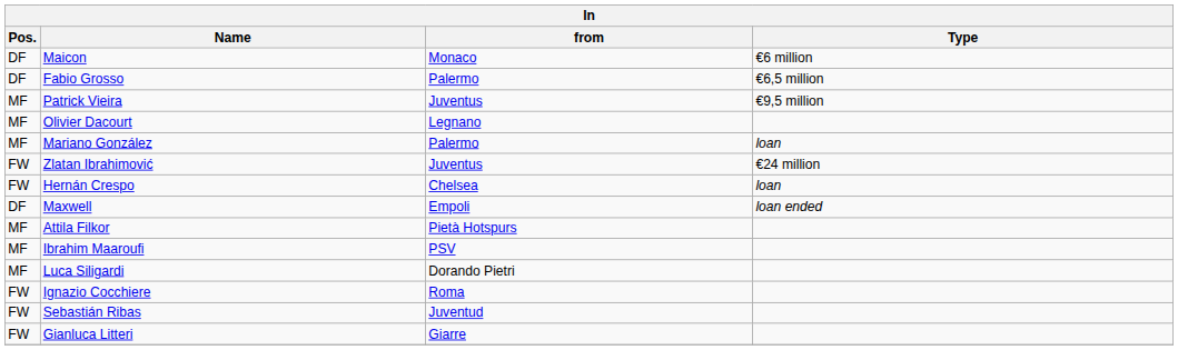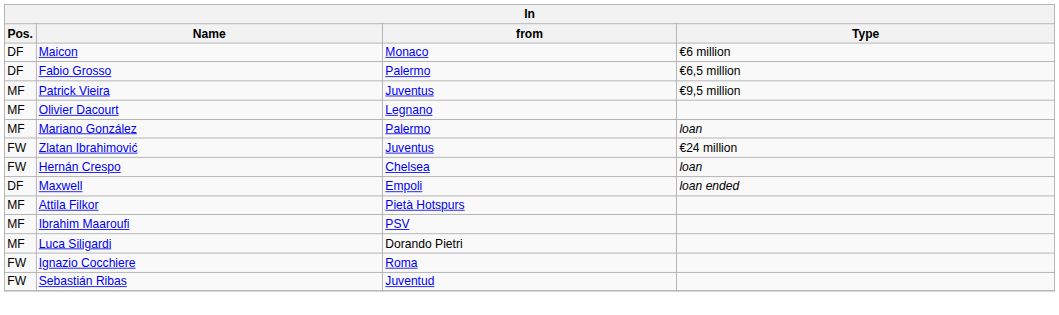 <table class="wikitable" style="font-size:90%;width:99%;">
 <tr>
 <th colspan="4">In</th>
 </tr>
 <tr>
 <th width=3%>Pos.</th>
 <th width=33%>Name</th>
 <th width=28%>from</th>
 <th width=36%>Type</th>
 </tr>
 <tr>
 <td>DF</td>
 <td><a href='#'>Maicon</a></td>
 <td><a href='#'>Monaco</a></td>
 <td>€6 million</td>
 </tr>
 <tr>
 <td>DF</td>
 <td><a href='#'>Fabio Grosso</a></td>
 <td><a href='#'>Palermo</a></td>
 <td>€6,5 million</td>
 </tr>
 <tr>
 <td>MF</td>
 <td><a href='#'>Patrick Vieira</a></td>
 <td><a href='#'>Juventus</a></td>
 <td>€9,5 million</td>
 </tr>
 <tr>
 <td>MF</td>
 <td><a href='#'>Olivier Dacourt</a></td>
 <td><a href='#'>Legnano</a></td>
 <td></td>
 </tr>
 <tr>
 <td>MF</td>
 <td><a href='#'>Mariano González</a></td>
 <td><a href='#'>Palermo</a></td>
 <td><em>loan</em></td>
 </tr>
 <tr>
 <td>FW</td>
 <td><a href='#'>Zlatan Ibrahimović</a></td>
 <td><a href='#'>Juventus</a></td>
 <td>€24 million</td>
 </tr>
 <tr>
 <td>FW</td>
 <td><a href='#'>Hernán Crespo</a></td>
 <td><a href='#'>Chelsea</a></td>
 <td><em>loan</em></td>
 </tr>
 <tr>
 <td>DF</td>
 <td><a href='#'>Maxwell</a></td>
 <td><a href='#'>Empoli</a></td>
 <td><em>loan ended</em></td>
 </tr>
 <tr>
 <td>MF</td>
 <td><a href='#'>Attila Filkor</a></td>
 <td><a href='#'>Pietà Hotspurs</a></td>
 <td></td>
 </tr>
 <tr>
 <td>MF</td>
 <td><a href='#'>Ibrahim Maaroufi</a></td>
 <td><a href='#'>PSV</a></td>
 <td></td>
 </tr>
 <tr>
 <td>MF</td>
 <td><a href='#'>Luca Siligardi</a></td>
 <td>Dorando Pietri</td>
 <td></td>
 </tr>
 <tr>
 <td>FW</td>
 <td><a href='#'>Ignazio Cocchiere</a></td>
 <td><a href='#'>Roma</a></td>
 <td></td>
 </tr>
 <tr>
 <td>FW</td>
 <td><a href='#'>Sebastián Ribas</a></td>
 <td><a href='#'>Juventud</a></td>
 <td></td>
 </tr>
 <tr>
-<td>FW</td>
-<td><a href='#'>Gianluca Litteri</a></td>
-<td><a href='#'>Giarre</a></td>
-<td></td>
-</tr>
-<tr>
 </tr>
 </table>
